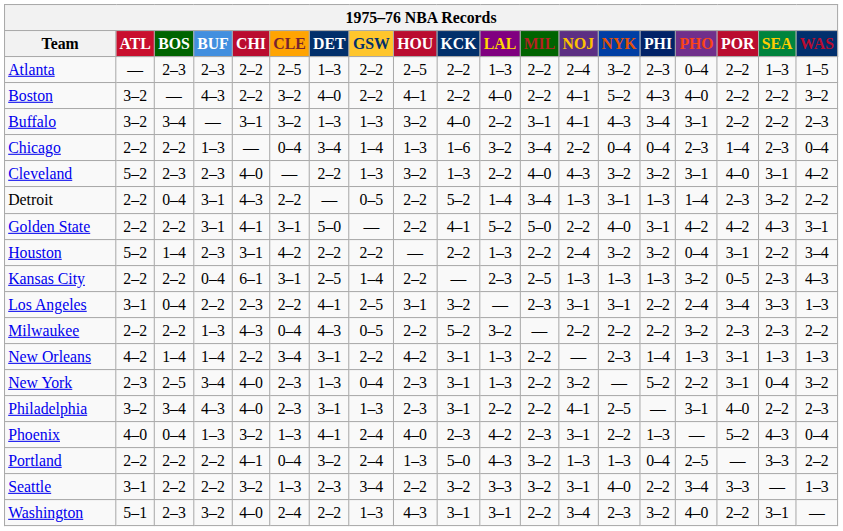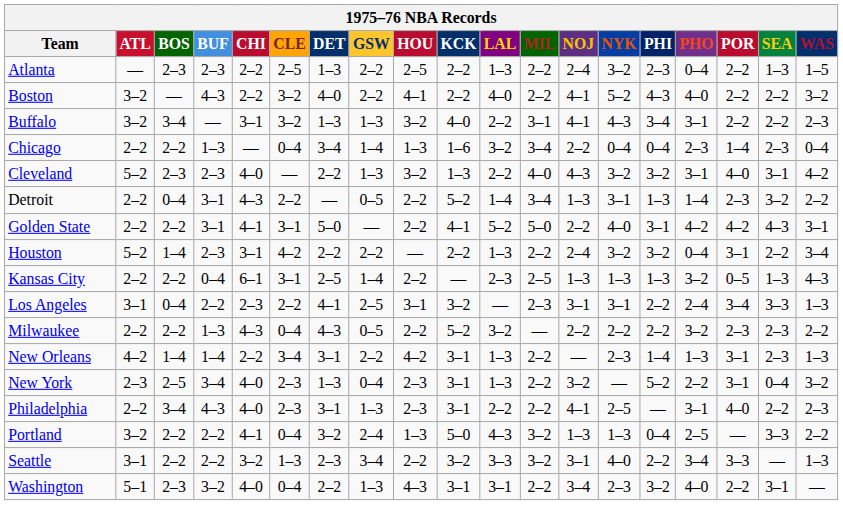 <table class="wikitable" style="font-size:95%; text-align:center;">
 <tr>
 <th colspan=19>1975–76 NBA Records</th>
 </tr>
 <tr>
 <th width=100>Team</th>
 <th style="background:#C90F2E;color:#FFFFFF;width=35">ATL</th>
 <th style="background:#006400;color:#FFFFFF;width=35">BOS</th>
 <th style="background:#428FDF;color:#FFFFFF;width=35">BUF</th>
 <th style="background:#BA0C2F;color:#FFFFFF;width=35">CHI</th>
 <th style="background:#FFA402;color:#77222F;width=35">CLE</th>
 <th style="background:#012F6B;color:#FFFFFF;width=35">DET</th>
 <th style="background:#FFC62C;color:#012F6B;width=35">GSW</th>
 <th style="background:#BA0C2F;color:#FFFFFF;width=35">HOU</th>
 <th style="background:#012F6B;color:#FFFFFF;width=35">KCK</th>
 <th style="background:#800080;color:#FFD700;width=35">LAL</th>
 <th style="background:#006400;color:#B22222;width=35">MIL</th>
 <th style="background:#5C2F83;color:#FCC200;width=35">NOJ</th>
 <th style="background:#003EA4;color:#E35208;width=35">NYK</th>
 <th style="background:#012268;color:#FFFFFF;width=35">PHI</th>
 <th style="background:#702F8B;color:#FA4417;width=35">PHO</th>
 <th style="background:#BA0C2F;color:#FFFFFF;width=35">POR</th>
 <th style="background:#00843D;color:#FFCD01;width=35">SEA</th>
 <th style="background:#012F6D;color:#BA0C2F;width=35">WAS</th>
 </tr>
 <tr>
 <td style="text-align:left;"><a href='#'>Atlanta</a></td>
 <td>—</td>
 <td>2–3</td>
 <td>2–3</td>
 <td>2–2</td>
 <td>2–5</td>
 <td>1–3</td>
 <td>2–2</td>
 <td>2–5</td>
 <td>2–2</td>
 <td>1–3</td>
 <td>2–2</td>
 <td>2–4</td>
 <td>3–2</td>
 <td>2–3</td>
 <td>0–4</td>
 <td>2–2</td>
 <td>1–3</td>
 <td>1–5</td>
 </tr>
 <tr>
 <td style="text-align:left;"><a href='#'>Boston</a></td>
 <td>3–2</td>
 <td>—</td>
 <td>4–3</td>
 <td>2–2</td>
 <td>3–2</td>
 <td>4–0</td>
 <td>2–2</td>
 <td>4–1</td>
 <td>2–2</td>
 <td>4–0</td>
 <td>2–2</td>
 <td>4–1</td>
 <td>5–2</td>
 <td>4–3</td>
 <td>4–0</td>
 <td>2–2</td>
 <td>2–2</td>
 <td>3–2</td>
 </tr>
 <tr>
 <td style="text-align:left;"><a href='#'>Buffalo</a></td>
 <td>3–2</td>
 <td>3–4</td>
 <td>—</td>
 <td>3–1</td>
 <td>3–2</td>
 <td>1–3</td>
 <td>1–3</td>
 <td>3–2</td>
 <td>4–0</td>
 <td>2–2</td>
 <td>3–1</td>
 <td>4–1</td>
 <td>4–3</td>
 <td>3–4</td>
 <td>3–1</td>
 <td>2–2</td>
 <td>2–2</td>
 <td>2–3</td>
 </tr>
 <tr>
 <td style="text-align:left;"><a href='#'>Chicago</a></td>
 <td>2–2</td>
 <td>2–2</td>
 <td>1–3</td>
 <td>—</td>
 <td>0–4</td>
 <td>3–4</td>
 <td>1–4</td>
 <td>1–3</td>
 <td>1–6</td>
 <td>3–2</td>
 <td>3–4</td>
 <td>2–2</td>
 <td>0–4</td>
 <td>0–4</td>
 <td>2–3</td>
 <td>1–4</td>
 <td>2–3</td>
 <td>0–4</td>
 </tr>
 <tr>
 <td style="text-align:left;"><a href='#'>Cleveland</a></td>
 <td>5–2</td>
 <td>2–3</td>
 <td>2–3</td>
 <td>4–0</td>
 <td>—</td>
 <td>2–2</td>
 <td>1–3</td>
 <td>3–2</td>
 <td>1–3</td>
 <td>2–2</td>
 <td>4–0</td>
 <td>4–3</td>
 <td>3–2</td>
 <td>3–2</td>
 <td>3–1</td>
 <td>4–0</td>
 <td>3–1</td>
 <td>4–2</td>
 </tr>
 <tr>
 <td style="text-align:left;">Detroit</td>
 <td>2–2</td>
 <td>0–4</td>
 <td>3–1</td>
 <td>4–3</td>
 <td>2–2</td>
 <td>—</td>
 <td>0–5</td>
 <td>2–2</td>
 <td>5–2</td>
 <td>1–4</td>
 <td>3–4</td>
 <td>1–3</td>
 <td>3–1</td>
 <td>1–3</td>
 <td>1–4</td>
 <td>2–3</td>
 <td>3–2</td>
 <td>2–2</td>
 </tr>
 <tr>
 <td style="text-align:left;"><a href='#'>Golden State</a></td>
 <td>2–2</td>
 <td>2–2</td>
 <td>3–1</td>
 <td>4–1</td>
 <td>3–1</td>
 <td>5–0</td>
 <td>—</td>
 <td>2–2</td>
 <td>4–1</td>
 <td>5–2</td>
 <td>5–0</td>
 <td>2–2</td>
 <td>4–0</td>
 <td>3–1</td>
 <td>4–2</td>
 <td>4–2</td>
 <td>4–3</td>
 <td>3–1</td>
 </tr>
 <tr>
 <td style="text-align:left;"><a href='#'>Houston</a></td>
 <td>5–2</td>
 <td>1–4</td>
 <td>2–3</td>
 <td>3–1</td>
 <td>4–2</td>
 <td>2–2</td>
 <td>2–2</td>
 <td>—</td>
 <td>2–2</td>
 <td>1–3</td>
 <td>2–2</td>
 <td>2–4</td>
 <td>3–2</td>
 <td>3–2</td>
 <td>0–4</td>
 <td>3–1</td>
 <td>2–2</td>
 <td>3–4</td>
 </tr>
 <tr>
 <td style="text-align:left;"><a href='#'>Kansas City</a></td>
 <td>2–2</td>
 <td>2–2</td>
 <td>0–4</td>
 <td>6–1</td>
 <td>3–1</td>
 <td>2–5</td>
 <td>1–4</td>
 <td>2–2</td>
 <td>—</td>
 <td>2–3</td>
 <td>2–5</td>
 <td>1–3</td>
 <td>1–3</td>
 <td>1–3</td>
 <td>3–2</td>
 <td>0–5</td>
-<td>2–3</td>
+<td>1–3</td>
 <td>4–3</td>
 </tr>
 <tr>
 <td style="text-align:left;"><a href='#'>Los Angeles</a></td>
 <td>3–1</td>
 <td>0–4</td>
 <td>2–2</td>
 <td>2–3</td>
 <td>2–2</td>
 <td>4–1</td>
 <td>2–5</td>
 <td>3–1</td>
 <td>3–2</td>
 <td>—</td>
 <td>2–3</td>
 <td>3–1</td>
 <td>3–1</td>
 <td>2–2</td>
 <td>2–4</td>
 <td>3–4</td>
 <td>3–3</td>
 <td>1–3</td>
 </tr>
 <tr>
 <td style="text-align:left;"><a href='#'>Milwaukee</a></td>
 <td>2–2</td>
 <td>2–2</td>
 <td>1–3</td>
 <td>4–3</td>
 <td>0–4</td>
 <td>4–3</td>
 <td>0–5</td>
 <td>2–2</td>
 <td>5–2</td>
 <td>3–2</td>
 <td>—</td>
 <td>2–2</td>
 <td>2–2</td>
 <td>2–2</td>
 <td>3–2</td>
 <td>2–3</td>
 <td>2–3</td>
 <td>2–2</td>
 </tr>
 <tr>
 <td style="text-align:left;"><a href='#'>New Orleans</a></td>
 <td>4–2</td>
 <td>1–4</td>
 <td>1–4</td>
 <td>2–2</td>
 <td>3–4</td>
 <td>3–1</td>
 <td>2–2</td>
 <td>4–2</td>
 <td>3–1</td>
 <td>1–3</td>
 <td>2–2</td>
 <td>—</td>
 <td>2–3</td>
 <td>1–4</td>
 <td>1–3</td>
 <td>3–1</td>
-<td>1–3</td>
+<td>2–3</td>
 <td>1–3</td>
 </tr>
 <tr>
 <td style="text-align:left;"><a href='#'>New York</a></td>
 <td>2–3</td>
 <td>2–5</td>
 <td>3–4</td>
 <td>4–0</td>
 <td>2–3</td>
 <td>1–3</td>
 <td>0–4</td>
 <td>2–3</td>
 <td>3–1</td>
 <td>1–3</td>
 <td>2–2</td>
 <td>3–2</td>
 <td>—</td>
 <td>5–2</td>
 <td>2–2</td>
 <td>3–1</td>
 <td>0–4</td>
 <td>3–2</td>
 </tr>
 <tr>
 <td style="text-align:left;"><a href='#'>Philadelphia</a></td>
-<td>3–2</td>
+<td>2–2</td>
 <td>3–4</td>
 <td>4–3</td>
 <td>4–0</td>
 <td>2–3</td>
 <td>3–1</td>
 <td>1–3</td>
 <td>2–3</td>
 <td>3–1</td>
 <td>2–2</td>
 <td>2–2</td>
 <td>4–1</td>
 <td>2–5</td>
 <td>—</td>
 <td>3–1</td>
 <td>4–0</td>
 <td>2–2</td>
 <td>2–3</td>
 </tr>
 <tr>
-<td style="text-align:left;"><a href='#'>Phoenix</a></td>
-<td>4–0</td>
-<td>0–4</td>
-<td>1–3</td>
+<td style="text-align:left;"><a href='#'>Portland</a></td>
 <td>3–2</td>
-<td>1–3</td>
-<td>4–1</td>
-<td>2–4</td>
-<td>4–0</td>
-<td>2–3</td>
-<td>4–2</td>
-<td>2–3</td>
-<td>3–1</td>
-<td>2–2</td>
-<td>1–3</td>
-<td>—</td>
-<td>5–2</td>
-<td>4–3</td>
-<td>0–4</td>
-</tr>
-<tr>
-<td style="text-align:left;"><a href='#'>Portland</a></td>
-<td>2–2</td>
 <td>2–2</td>
 <td>2–2</td>
 <td>4–1</td>
 <td>0–4</td>
 <td>3–2</td>
 <td>2–4</td>
 <td>1–3</td>
 <td>5–0</td>
 <td>4–3</td>
 <td>3–2</td>
 <td>1–3</td>
 <td>1–3</td>
 <td>0–4</td>
 <td>2–5</td>
 <td>—</td>
 <td>3–3</td>
 <td>2–2</td>
 </tr>
 <tr>
 <td style="text-align:left;"><a href='#'>Seattle</a></td>
 <td>3–1</td>
 <td>2–2</td>
 <td>2–2</td>
 <td>3–2</td>
 <td>1–3</td>
 <td>2–3</td>
 <td>3–4</td>
 <td>2–2</td>
 <td>3–2</td>
 <td>3–3</td>
 <td>3–2</td>
 <td>3–1</td>
 <td>4–0</td>
 <td>2–2</td>
 <td>3–4</td>
 <td>3–3</td>
 <td>—</td>
 <td>1–3</td>
 </tr>
 <tr>
 <td style="text-align:left;"><a href='#'>Washington</a></td>
 <td>5–1</td>
 <td>2–3</td>
 <td>3–2</td>
 <td>4–0</td>
-<td>2–4</td>
+<td>0–4</td>
 <td>2–2</td>
 <td>1–3</td>
 <td>4–3</td>
 <td>3–1</td>
 <td>3–1</td>
 <td>2–2</td>
 <td>3–4</td>
 <td>2–3</td>
 <td>3–2</td>
 <td>4–0</td>
 <td>2–2</td>
 <td>3–1</td>
 <td>—</td>
 </tr>
 </table>
